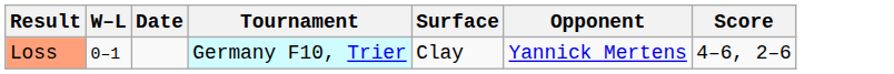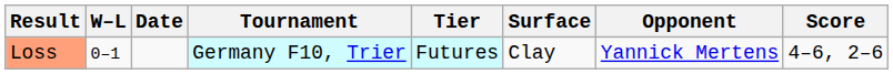 <table class="sortable wikitable">
 <tr>
 <th>Result</th>
 <th class="unsortable">W–L</th>
 <th>Date</th>
 <th>Tournament</th>
+<th>Tier</th>
 <th>Surface</th>
 <th>Opponent</th>
 <th class="unsortable">Score</th>
 </tr>
 <tr>
 <td bgcolor=#FFA07A>Loss</td>
 <td><small>0–1</small></td>
 <td></td>
 <td style="background:#cffcff;">Germany F10, <a href='#'>Trier</a></td>
+<td style="background:#cffcff;">Futures</td>
 <td>Clay</td>
 <td> <a href='#'>Yannick Mertens</a></td>
 <td>4–6, 2–6</td>
 </tr>
 </table>
